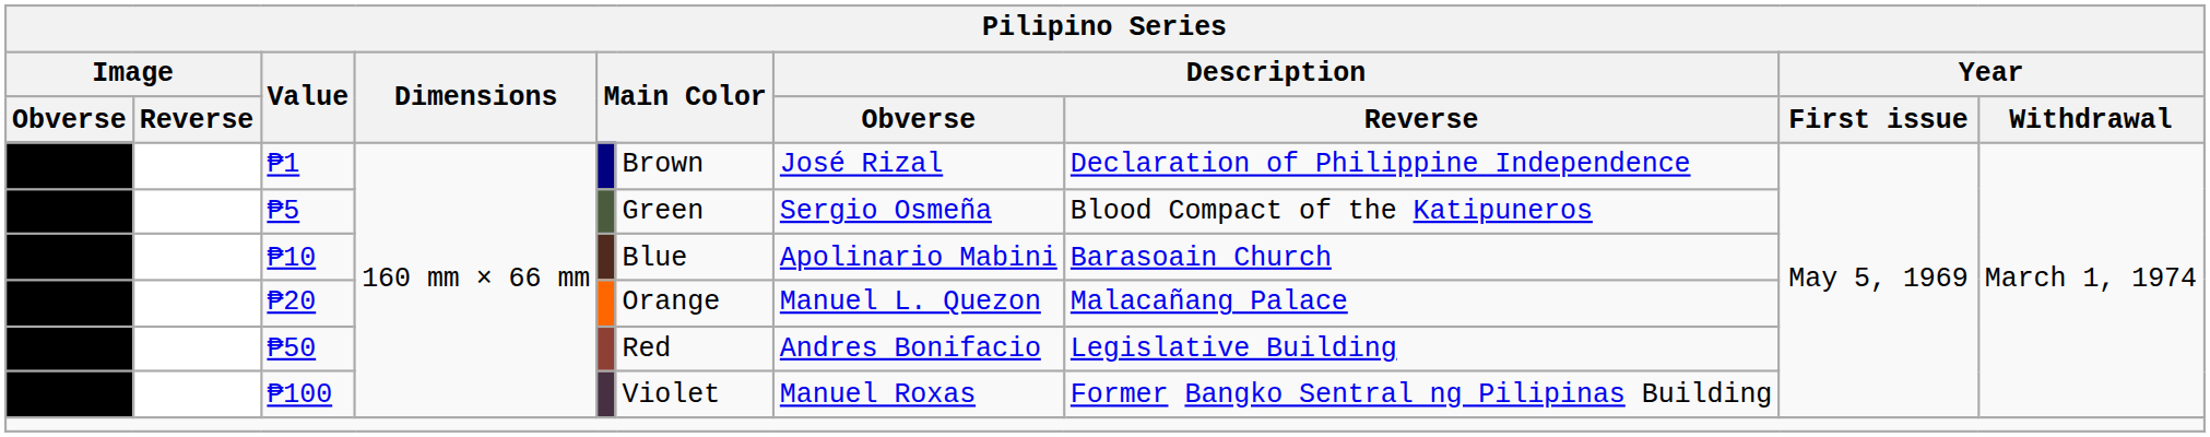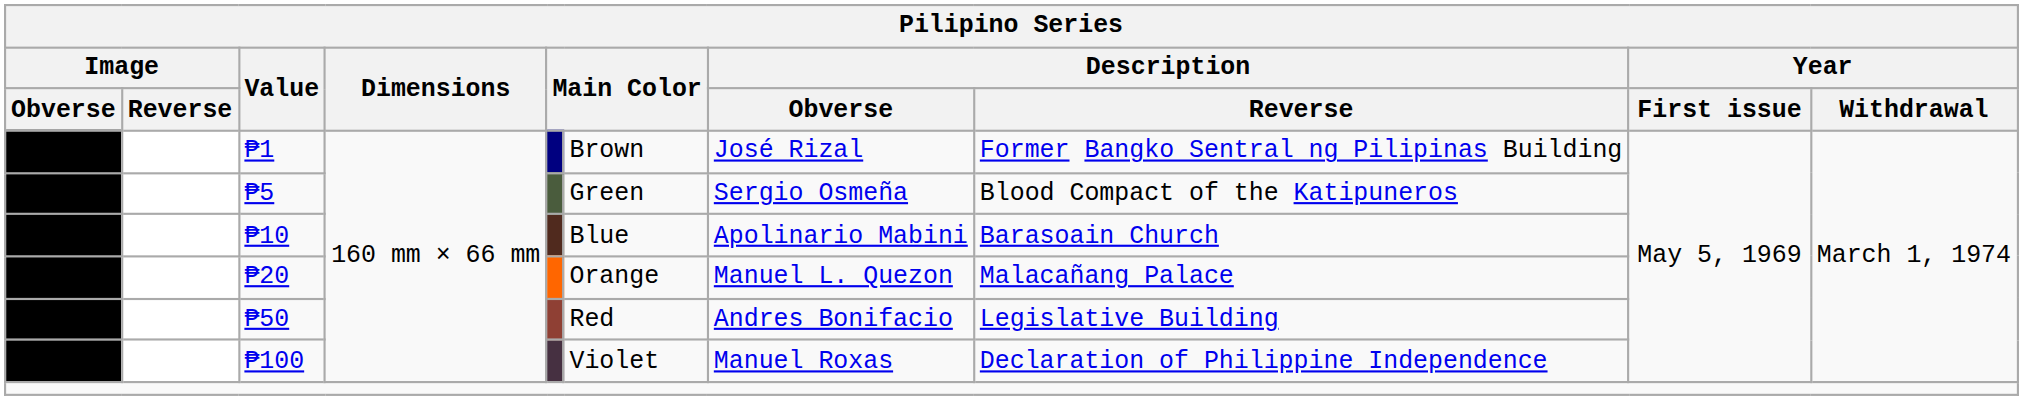 <table class="wikitable" style="font-size: 90%">
 <tr>
 <th colspan="10">Pilipino Series</th>
 </tr>
 <tr>
 <th colspan="2">Image</th>
 <th rowspan="2">Value</th>
 <th rowspan="2">Dimensions</th>
 <th colspan="2" rowspan="2">Main Color</th>
 <th colspan="2">Description</th>
 <th colspan="2">Year</th>
 </tr>
 <tr>
 <th>Obverse</th>
 <th>Reverse</th>
 <th>Obverse</th>
 <th>Reverse</th>
 <th width="80px">First issue</th>
 <th>Withdrawal</th>
 </tr>
 <tr>
 <td style="text-align:center;" bgcolor="#000000"></td>
 <td style="text-align:center;" bgcolor="#FFFFFF"></td>
 <td><a href='#'>₱1</a></td>
 <td rowspan="6">160 mm × 66 mm</td>
 <td style="text-align:center; background:#000080;"></td>
 <td>Brown</td>
 <td><a href='#'>José Rizal</a></td>
-<td><a href='#'>Declaration of Philippine Independence</a></td>
+<td><a href='#'>Former</a> <a href='#'>Bangko Sentral ng Pilipinas</a> Building</td>
 <td rowspan="6" align="center">May 5, 1969</td>
 <td rowspan="6" align="center">March 1, 1974</td>
 </tr>
 <tr>
 <td style="text-align:center;" bgcolor="#000000"></td>
 <td style="text-align:center;" bgcolor="#FFFFFF"></td>
 <td><a href='#'>₱5</a></td>
 <td style="text-align:center; background:#4A5C3D;"></td>
 <td>Green</td>
 <td><a href='#'>Sergio Osmeña</a></td>
 <td>Blood Compact of the <a href='#'>Katipuneros</a></td>
 </tr>
 <tr>
 <td style="text-align:center;" bgcolor="#000000"></td>
 <td style="text-align:center;" bgcolor="#FFFFFF"></td>
 <td><a href='#'>₱10</a></td>
 <td style="text-align:center; background:#502a1e;"></td>
 <td>Blue</td>
 <td><a href='#'>Apolinario Mabini</a></td>
 <td><a href='#'>Barasoain Church</a></td>
 </tr>
 <tr>
 <td style="text-align:center;" bgcolor="#000000"></td>
 <td style="text-align:center;" bgcolor="#FFFFFF"></td>
 <td><a href='#'>₱20</a></td>
 <td style="text-align:center; background:#FF6600;"></td>
 <td>Orange</td>
 <td><a href='#'>Manuel L. Quezon</a></td>
 <td><a href='#'>Malacañang Palace</a></td>
 </tr>
 <tr>
 <td style="text-align:center;" bgcolor="#000000"></td>
 <td style="text-align:center;" bgcolor="#FFFFFF"></td>
 <td><a href='#'>₱50</a></td>
 <td style="text-align:center; background:#8F4034;"></td>
 <td>Red</td>
 <td><a href='#'>Andres Bonifacio</a></td>
 <td><a href='#'>Legislative Building</a></td>
 </tr>
 <tr>
 <td style="text-align:center;" bgcolor="#000000"></td>
 <td style="text-align:center;" bgcolor="#FFFFFF"></td>
 <td><a href='#'>₱100</a></td>
 <td style="text-align:center; background:#463041;"></td>
 <td>Violet</td>
 <td><a href='#'>Manuel Roxas</a></td>
-<td><a href='#'>Former</a> <a href='#'>Bangko Sentral ng Pilipinas</a> Building</td>
+<td><a href='#'>Declaration of Philippine Independence</a></td>
 </tr>
 <tr>
 <td colspan="10"></td>
 </tr>
 </table>
